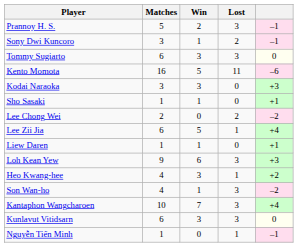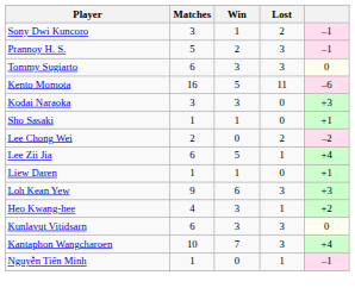 <table class=wikitable style="text-align:center; font-size:small">
 <tr>
 <th width="200">Player</th>
 <th width="50">Matches</th>
 <th width="50">Win</th>
 <th width="50">Lost</th>
 <th width="50"></th>
 </tr>
 <tr>
+<td align="left"> <a href='#'>Sony Dwi Kuncoro</a></td>
+<td>3</td>
+<td>1</td>
+<td>2</td>
+<td bgcolor="#ffddee">–1</td>
+</tr>
+<tr>
 <td align="left"> <a href='#'>Prannoy H. S.</a></td>
 <td>5</td>
 <td>2</td>
 <td>3</td>
-<td bgcolor="#ffddee">–1</td>
-</tr>
-<tr>
-<td align="left"> <a href='#'>Sony Dwi Kuncoro</a></td>
-<td>3</td>
-<td>1</td>
-<td>2</td>
 <td bgcolor="#ffddee">–1</td>
 </tr>
 <tr>
 <td align="left"> <a href='#'>Tommy Sugiarto</a></td>
 <td>6</td>
 <td>3</td>
 <td>3</td>
 <td bgcolor="#fffff0">0</td>
 </tr>
 <tr>
 <td align="left"> <a href='#'>Kento Momota</a></td>
 <td>16</td>
 <td>5</td>
 <td>11</td>
 <td bgcolor="#ffddee">–6</td>
 </tr>
 <tr>
 <td align="left"> <a href='#'>Kodai Naraoka</a></td>
 <td>3</td>
 <td>3</td>
 <td>0</td>
 <td bgcolor="#ccffcc">+3</td>
 </tr>
 <tr>
 <td align="left"> <a href='#'>Sho Sasaki</a></td>
 <td>1</td>
 <td>1</td>
 <td>0</td>
 <td bgcolor="#ccffcc">+1</td>
 </tr>
 <tr>
 <td align="left"> <a href='#'>Lee Chong Wei</a></td>
 <td>2</td>
 <td>0</td>
 <td>2</td>
 <td bgcolor="#ffddee">–2</td>
 </tr>
 <tr>
 <td align="left"> <a href='#'>Lee Zii Jia</a></td>
 <td>6</td>
 <td>5</td>
 <td>1</td>
 <td bgcolor="#ccffcc">+4</td>
 </tr>
 <tr>
 <td align="left"> <a href='#'>Liew Daren</a></td>
 <td>1</td>
 <td>1</td>
 <td>0</td>
 <td bgcolor="#ccffcc">+1</td>
 </tr>
 <tr>
 <td align="left"> <a href='#'>Loh Kean Yew</a></td>
 <td>9</td>
 <td>6</td>
 <td>3</td>
 <td bgcolor="#ccffcc">+3</td>
 </tr>
 <tr>
 <td align="left"> <a href='#'>Heo Kwang-hee</a></td>
 <td>4</td>
 <td>3</td>
 <td>1</td>
 <td bgcolor="#ccffcc">+2</td>
 </tr>
 <tr>
-<td align="left"> <a href='#'>Son Wan-ho</a></td>
-<td>4</td>
-<td>1</td>
+<td align="left"> <a href='#'>Kunlavut Vitidsarn</a></td>
+<td>6</td>
 <td>3</td>
-<td bgcolor="#ffddee">–2</td>
+<td>3</td>
+<td bgcolor="#fffff0">0</td>
 </tr>
 <tr>
 <td align="left"> <a href='#'>Kantaphon Wangcharoen</a></td>
 <td>10</td>
 <td>7</td>
 <td>3</td>
 <td bgcolor="#ccffcc">+4</td>
 </tr>
 <tr>
-<td align="left"> <a href='#'>Kunlavut Vitidsarn</a></td>
-<td>6</td>
-<td>3</td>
-<td>3</td>
-<td bgcolor="#fffff0">0</td>
-</tr>
-<tr>
 <td align="left"> <a href='#'>Nguyễn Tiến Minh</a></td>
 <td>1</td>
 <td>0</td>
 <td>1</td>
 <td bgcolor="#ffddee">–1</td>
 </tr>
 </table>
